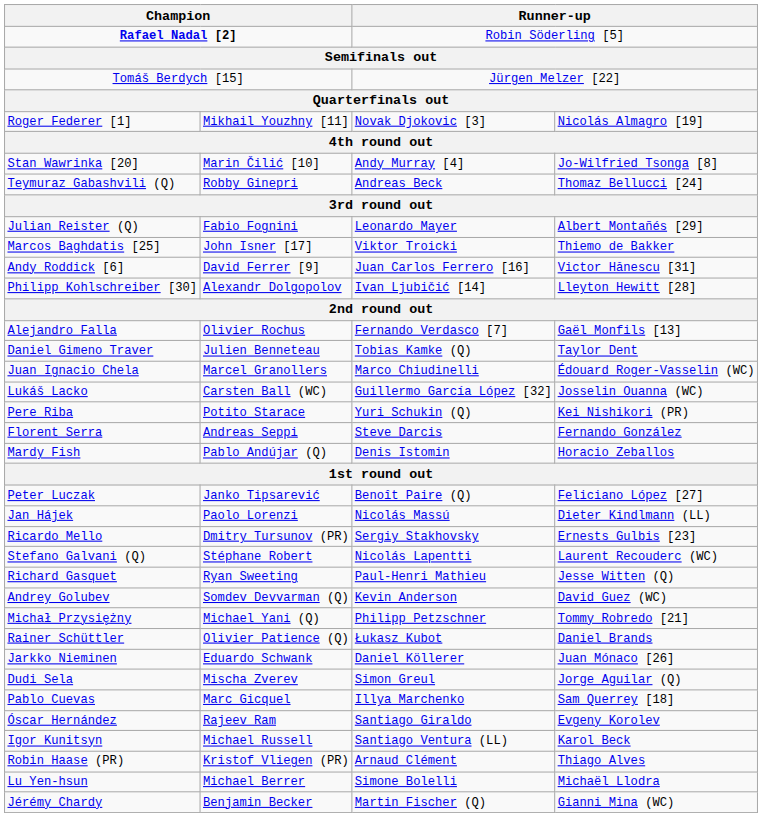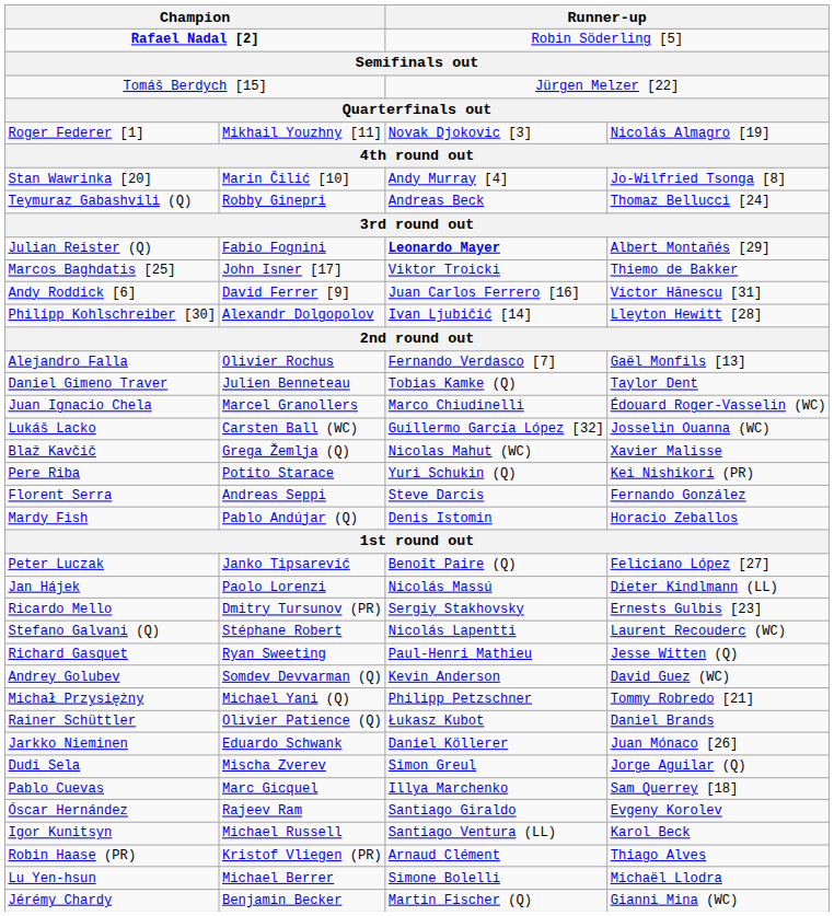 <table class="wikitable collapsible collapsed" style="font-size:90%">
 <tr style="font-size:110%">
 <th colspan="2">Champion</th>
 <th colspan="2">Runner-up</th>
 </tr>
 <tr style="text-align:center;">
 <td colspan="2"> <strong><a href='#'>Rafael Nadal</a> [2]</strong></td>
 <td colspan="2"> <a href='#'>Robin Söderling</a> [5]</td>
 </tr>
 <tr style="font-size:110%">
 <th colspan="4">Semifinals out</th>
 </tr>
 <tr>
 <td colspan="2" style="text-align:center;"> <a href='#'>Tomáš Berdych</a> [15]</td>
 <td colspan="2" style="text-align:center;"> <a href='#'>Jürgen Melzer</a> [22]</td>
 </tr>
 <tr style="font-size:110%">
 <th colspan="4">Quarterfinals out</th>
 </tr>
 <tr>
 <td> <a href='#'>Roger Federer</a> [1]</td>
 <td> <a href='#'>Mikhail Youzhny</a> [11]</td>
 <td> <a href='#'>Novak Djokovic</a> [3]</td>
 <td> <a href='#'>Nicolás Almagro</a> [19]</td>
 </tr>
 <tr style="font-size:110%">
 <th colspan="4">4th round out</th>
 </tr>
 <tr>
 <td> <a href='#'>Stan Wawrinka</a> [20]</td>
 <td> <a href='#'>Marin Čilić</a> [10]</td>
 <td> <a href='#'>Andy Murray</a> [4]</td>
 <td> <a href='#'>Jo-Wilfried Tsonga</a> [8]</td>
 </tr>
 <tr>
 <td> <a href='#'>Teymuraz Gabashvili</a> (Q)</td>
 <td> <a href='#'>Robby Ginepri</a></td>
 <td> <a href='#'>Andreas Beck</a></td>
 <td> <a href='#'>Thomaz Bellucci</a> [24]</td>
 </tr>
 <tr style="font-size:110%">
 <th colspan="4">3rd round out</th>
 </tr>
 <tr>
 <td> <a href='#'>Julian Reister</a> (Q)</td>
 <td> <a href='#'>Fabio Fognini</a></td>
-<td> <a href='#'>Leonardo Mayer</a></td>
+<td><strong> <a href='#'>Leonardo Mayer</a></strong></td>
 <td> <a href='#'>Albert Montañés</a> [29]</td>
 </tr>
 <tr>
 <td> <a href='#'>Marcos Baghdatis</a> [25]</td>
 <td> <a href='#'>John Isner</a> [17]</td>
 <td> <a href='#'>Viktor Troicki</a></td>
 <td> <a href='#'>Thiemo de Bakker</a></td>
 </tr>
 <tr>
 <td> <a href='#'>Andy Roddick</a> [6]</td>
 <td> <a href='#'>David Ferrer</a> [9]</td>
 <td> <a href='#'>Juan Carlos Ferrero</a> [16]</td>
 <td> <a href='#'>Victor Hănescu</a> [31]</td>
 </tr>
 <tr>
 <td> <a href='#'>Philipp Kohlschreiber</a> [30]</td>
 <td> <a href='#'>Alexandr Dolgopolov</a></td>
 <td> <a href='#'>Ivan Ljubičić</a> [14]</td>
 <td> <a href='#'>Lleyton Hewitt</a> [28]</td>
 </tr>
 <tr style="font-size:110%">
 <th colspan="4">2nd round out</th>
 </tr>
 <tr>
 <td> <a href='#'>Alejandro Falla</a></td>
 <td> <a href='#'>Olivier Rochus</a></td>
 <td> <a href='#'>Fernando Verdasco</a> [7]</td>
 <td> <a href='#'>Gaël Monfils</a> [13]</td>
 </tr>
 <tr>
 <td> <a href='#'>Daniel Gimeno Traver</a></td>
 <td> <a href='#'>Julien Benneteau</a></td>
 <td> <a href='#'>Tobias Kamke</a> (Q)</td>
 <td> <a href='#'>Taylor Dent</a></td>
 </tr>
 <tr>
 <td> <a href='#'>Juan Ignacio Chela</a></td>
 <td> <a href='#'>Marcel Granollers</a></td>
 <td> <a href='#'>Marco Chiudinelli</a></td>
 <td> <a href='#'>Édouard Roger-Vasselin</a> (WC)</td>
 </tr>
 <tr>
 <td> <a href='#'>Lukáš Lacko</a></td>
 <td> <a href='#'>Carsten Ball</a> (WC)</td>
 <td> <a href='#'>Guillermo García López</a> [32]</td>
 <td> <a href='#'>Josselin Ouanna</a> (WC)</td>
+</tr>
+<tr>
+<td> <a href='#'>Blaž Kavčič</a></td>
+<td> <a href='#'>Grega Žemlja</a> (Q)</td>
+<td> <a href='#'>Nicolas Mahut</a> (WC)</td>
+<td> <a href='#'>Xavier Malisse</a></td>
 </tr>
 <tr>
 <td> <a href='#'>Pere Riba</a></td>
 <td> <a href='#'>Potito Starace</a></td>
 <td> <a href='#'>Yuri Schukin</a> (Q)</td>
 <td> <a href='#'>Kei Nishikori</a> (PR)</td>
 </tr>
 <tr>
 <td> <a href='#'>Florent Serra</a></td>
 <td> <a href='#'>Andreas Seppi</a></td>
 <td> <a href='#'>Steve Darcis</a></td>
 <td> <a href='#'>Fernando González</a></td>
 </tr>
 <tr>
 <td> <a href='#'>Mardy Fish</a></td>
 <td> <a href='#'>Pablo Andújar</a> (Q)</td>
 <td> <a href='#'>Denis Istomin</a></td>
 <td> <a href='#'>Horacio Zeballos</a></td>
 </tr>
 <tr style="font-size:110%">
 <th colspan="4">1st round out</th>
 </tr>
 <tr>
 <td> <a href='#'>Peter Luczak</a></td>
 <td> <a href='#'>Janko Tipsarević</a></td>
 <td> <a href='#'>Benoît Paire</a> (Q)</td>
 <td> <a href='#'>Feliciano López</a> [27]</td>
 </tr>
 <tr>
 <td> <a href='#'>Jan Hájek</a></td>
 <td> <a href='#'>Paolo Lorenzi</a></td>
 <td> <a href='#'>Nicolás Massú</a></td>
 <td> <a href='#'>Dieter Kindlmann</a> (LL)</td>
 </tr>
 <tr>
 <td> <a href='#'>Ricardo Mello</a></td>
 <td> <a href='#'>Dmitry Tursunov</a> (PR)</td>
 <td> <a href='#'>Sergiy Stakhovsky</a></td>
 <td> <a href='#'>Ernests Gulbis</a> [23]</td>
 </tr>
 <tr>
 <td> <a href='#'>Stefano Galvani</a> (Q)</td>
 <td> <a href='#'>Stéphane Robert</a></td>
 <td> <a href='#'>Nicolás Lapentti</a></td>
 <td> <a href='#'>Laurent Recouderc</a> (WC)</td>
 </tr>
 <tr>
 <td> <a href='#'>Richard Gasquet</a></td>
 <td> <a href='#'>Ryan Sweeting</a></td>
 <td> <a href='#'>Paul-Henri Mathieu</a></td>
 <td> <a href='#'>Jesse Witten</a> (Q)</td>
 </tr>
 <tr>
 <td> <a href='#'>Andrey Golubev</a></td>
 <td> <a href='#'>Somdev Devvarman</a> (Q)</td>
 <td> <a href='#'>Kevin Anderson</a></td>
 <td> <a href='#'>David Guez</a> (WC)</td>
 </tr>
 <tr>
 <td> <a href='#'>Michał Przysiężny</a></td>
 <td> <a href='#'>Michael Yani</a> (Q)</td>
 <td> <a href='#'>Philipp Petzschner</a></td>
 <td> <a href='#'>Tommy Robredo</a> [21]</td>
 </tr>
 <tr>
 <td> <a href='#'>Rainer Schüttler</a></td>
 <td> <a href='#'>Olivier Patience</a> (Q)</td>
 <td> <a href='#'>Łukasz Kubot</a></td>
 <td> <a href='#'>Daniel Brands</a></td>
 </tr>
 <tr>
 <td> <a href='#'>Jarkko Nieminen</a></td>
 <td> <a href='#'>Eduardo Schwank</a></td>
 <td> <a href='#'>Daniel Köllerer</a></td>
 <td> <a href='#'>Juan Mónaco</a> [26]</td>
 </tr>
 <tr>
 <td> <a href='#'>Dudi Sela</a></td>
 <td> <a href='#'>Mischa Zverev</a></td>
 <td> <a href='#'>Simon Greul</a></td>
 <td> <a href='#'>Jorge Aguilar</a> (Q)</td>
 </tr>
 <tr>
 <td> <a href='#'>Pablo Cuevas</a></td>
 <td> <a href='#'>Marc Gicquel</a></td>
 <td> <a href='#'>Illya Marchenko</a></td>
 <td> <a href='#'>Sam Querrey</a> [18]</td>
 </tr>
 <tr>
 <td> <a href='#'>Óscar Hernández</a></td>
 <td> <a href='#'>Rajeev Ram</a></td>
 <td> <a href='#'>Santiago Giraldo</a></td>
 <td> <a href='#'>Evgeny Korolev</a></td>
 </tr>
 <tr>
 <td> <a href='#'>Igor Kunitsyn</a></td>
 <td> <a href='#'>Michael Russell</a></td>
 <td> <a href='#'>Santiago Ventura</a> (LL)</td>
 <td> <a href='#'>Karol Beck</a></td>
 </tr>
 <tr>
 <td> <a href='#'>Robin Haase</a> (PR)</td>
 <td> <a href='#'>Kristof Vliegen</a> (PR)</td>
 <td> <a href='#'>Arnaud Clément</a></td>
 <td> <a href='#'>Thiago Alves</a></td>
 </tr>
 <tr>
 <td> <a href='#'>Lu Yen-hsun</a></td>
 <td> <a href='#'>Michael Berrer</a></td>
 <td> <a href='#'>Simone Bolelli</a></td>
 <td> <a href='#'>Michaël Llodra</a></td>
 </tr>
 <tr>
 <td> <a href='#'>Jérémy Chardy</a></td>
 <td> <a href='#'>Benjamin Becker</a></td>
 <td> <a href='#'>Martin Fischer</a> (Q)</td>
 <td> <a href='#'>Gianni Mina</a> (WC)</td>
 </tr>
 </table>
